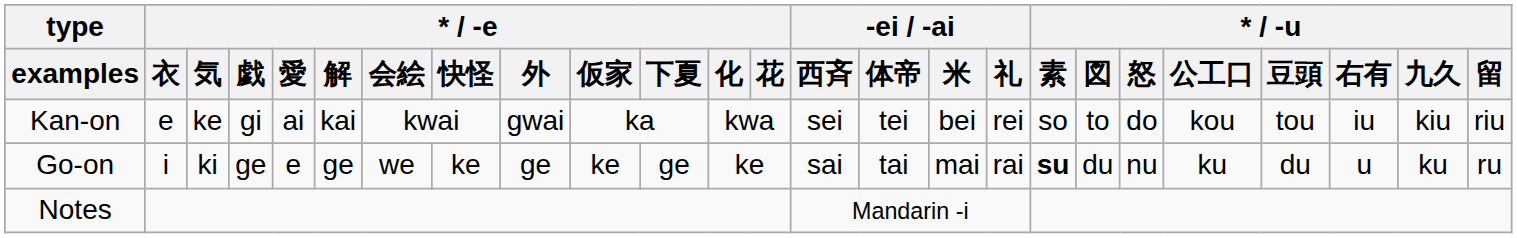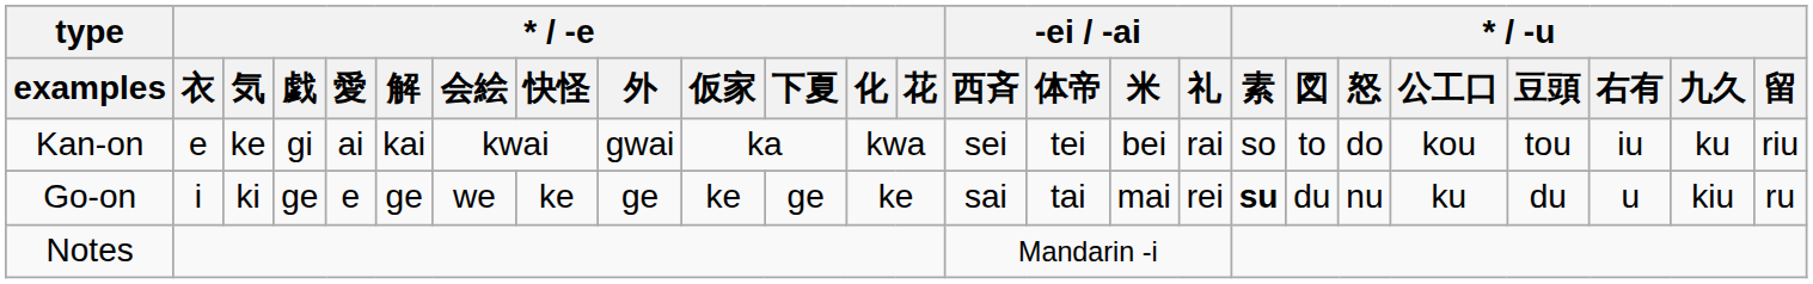 <table class="wikitable" style="text-align:center;">
 <tr>
 <th>type</th>
 <th colspan="12">* / -e</th>
 <th colspan="4">-ei / -ai</th>
 <th colspan="8">* / -u</th>
 </tr>
 <tr>
 <th>examples</th>
 <th>衣</th>
 <th>気</th>
 <th>戯</th>
 <th>愛</th>
 <th>解</th>
 <th>会絵</th>
 <th>快怪</th>
 <th>外</th>
 <th>仮家</th>
 <th>下夏</th>
 <th>化</th>
 <th>花</th>
 <th>西斉</th>
 <th>体帝</th>
 <th>米</th>
 <th>礼</th>
 <th>素</th>
 <th>図</th>
 <th>怒</th>
 <th>公工口</th>
 <th>豆頭</th>
 <th>右有</th>
 <th>九久</th>
 <th>留</th>
 </tr>
 <tr>
 <td>Kan-on</td>
 <td>e</td>
 <td>ke</td>
 <td>gi</td>
 <td>ai</td>
 <td>kai</td>
 <td colspan="2">kwai</td>
 <td>gwai</td>
 <td colspan="2">ka</td>
 <td colspan="2">kwa</td>
 <td>sei</td>
 <td>tei</td>
 <td>bei</td>
-<td>rei</td>
+<td>rai</td>
 <td>so</td>
 <td>to</td>
 <td>do</td>
 <td>kou</td>
 <td>tou</td>
 <td>iu</td>
-<td>kiu</td>
+<td>ku</td>
 <td>riu</td>
 </tr>
 <tr>
 <td>Go-on</td>
 <td>i</td>
 <td>ki</td>
 <td>ge</td>
 <td>e</td>
 <td>ge</td>
 <td>we</td>
 <td>ke</td>
 <td>ge</td>
 <td>ke</td>
 <td>ge</td>
 <td colspan="2">ke</td>
 <td>sai</td>
 <td>tai</td>
 <td>mai</td>
-<td>rai</td>
+<td>rei</td>
 <td><strong>su</strong></td>
 <td>du</td>
 <td>nu</td>
 <td>ku</td>
 <td>du</td>
 <td>u</td>
-<td>ku</td>
+<td>kiu</td>
 <td>ru</td>
 </tr>
 <tr>
 <td>Notes</td>
 <td colspan="12"></td>
 <td colspan="4"><small>Mandarin -i</small></td>
 <td colspan="8"><small></small></td>
 </tr>
 </table>
